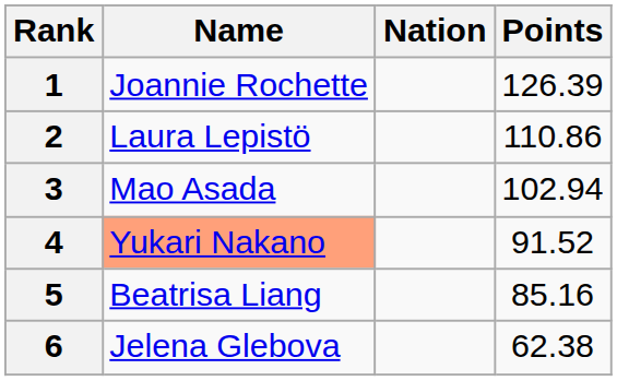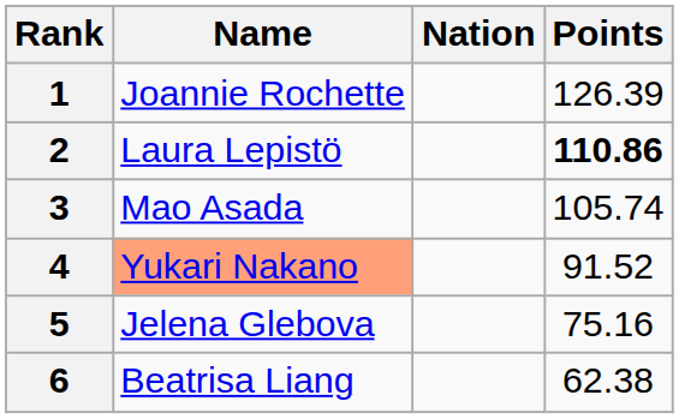 <table class="wikitable sortable">
 <tr>
 <th>Rank</th>
 <th>Name</th>
 <th>Nation</th>
 <th>Points</th>
 </tr>
 <tr>
 <th>1</th>
 <td><a href='#'>Joannie Rochette</a></td>
 <td></td>
 <td align="center">126.39</td>
 </tr>
 <tr>
 <th>2</th>
 <td><a href='#'>Laura Lepistö</a></td>
 <td></td>
-<td align="center">110.86</td>
+<td align="center"><strong>110.86</strong></td>
 </tr>
 <tr>
 <th>3</th>
 <td><a href='#'>Mao Asada</a></td>
 <td></td>
-<td align="center">102.94</td>
+<td align="center">105.74</td>
 </tr>
 <tr>
 <th>4</th>
 <td style="background: lightsalmon;"><a href='#'>Yukari Nakano</a></td>
 <td></td>
 <td align="center">91.52</td>
 </tr>
 <tr>
 <th>5</th>
-<td><a href='#'>Beatrisa Liang</a></td>
+<td><a href='#'>Jelena Glebova</a></td>
 <td></td>
-<td align="center">85.16</td>
+<td align="center">75.16</td>
 </tr>
 <tr>
 <th>6</th>
-<td><a href='#'>Jelena Glebova</a></td>
+<td><a href='#'>Beatrisa Liang</a></td>
 <td></td>
 <td align="center">62.38</td>
 </tr>
 </table>
